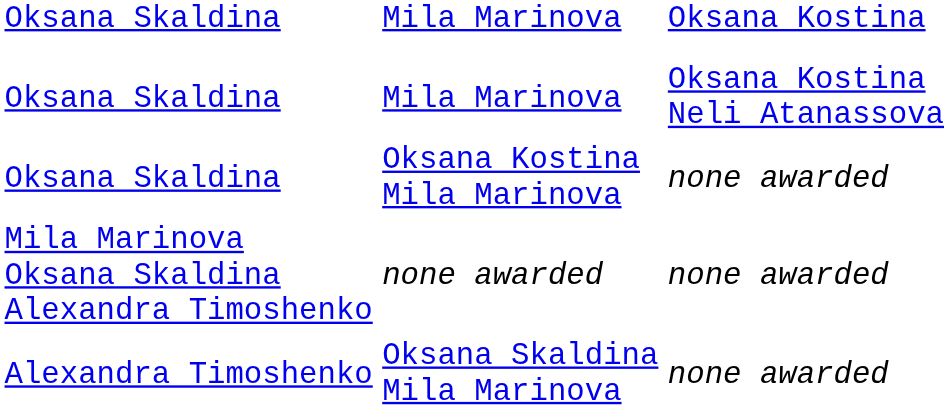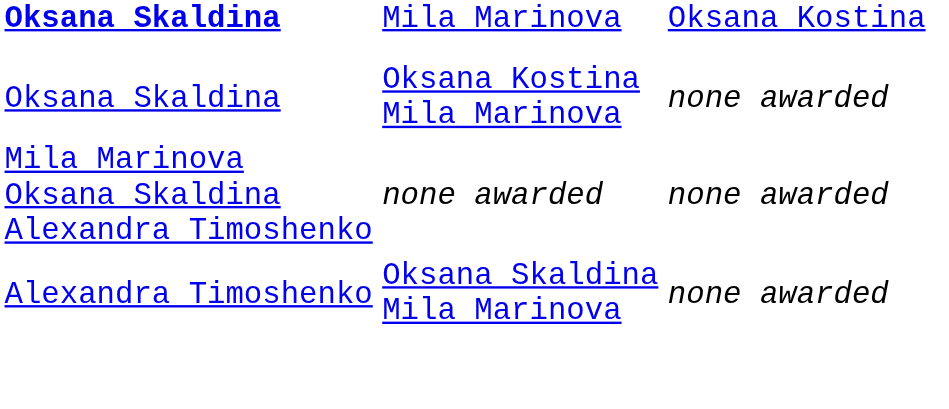 <table>
 <tr style="background:#dfdfdf;">
 </tr>
 <tr>
 <th scope=row style="text-align:left"><br><br></th>
-<td> <a href='#'>Oksana Skaldina</a></td>
+<td><strong> <a href='#'>Oksana Skaldina</a></strong></td>
 <td> <a href='#'>Mila Marinova</a></td>
 <td> <a href='#'>Oksana Kostina</a></td>
-</tr>
-<tr>
-<th scope=row style="text-align:left"><br></th>
-<td> <a href='#'>Oksana Skaldina</a></td>
-<td> <a href='#'>Mila Marinova</a></td>
-<td> <a href='#'>Oksana Kostina</a> <br> <a href='#'>Neli Atanassova</a></td>
 </tr>
 <tr>
 <th scope=row style="text-align:left"><br></th>
 <td> <a href='#'>Oksana Skaldina</a></td>
 <td> <a href='#'>Oksana Kostina</a><br> <a href='#'>Mila Marinova</a></td>
 <td><em>none awarded</em></td>
 </tr>
 <tr>
 <th scope=row style="text-align:left"><br></th>
 <td> <a href='#'>Mila Marinova</a> <br> <a href='#'>Oksana Skaldina</a> <br> <a href='#'>Alexandra Timoshenko</a></td>
 <td><em>none awarded</em></td>
 <td><em>none awarded</em></td>
 </tr>
 <tr>
 <th scope=row style="text-align:left"><br></th>
 <td> <a href='#'>Alexandra Timoshenko</a></td>
 <td> <a href='#'>Oksana Skaldina</a> <br> <a href='#'>Mila Marinova</a></td>
 <td><em>none awarded</em></td>
 </tr>
 </table>
